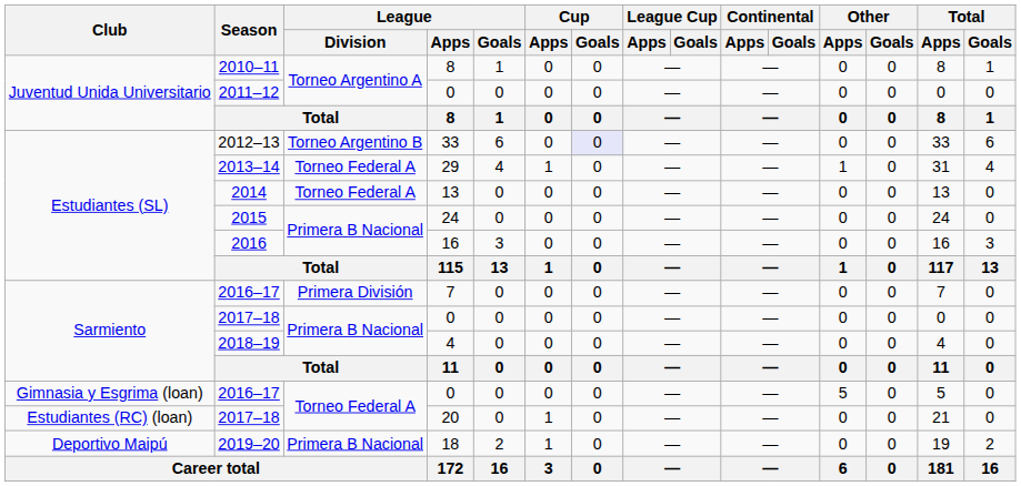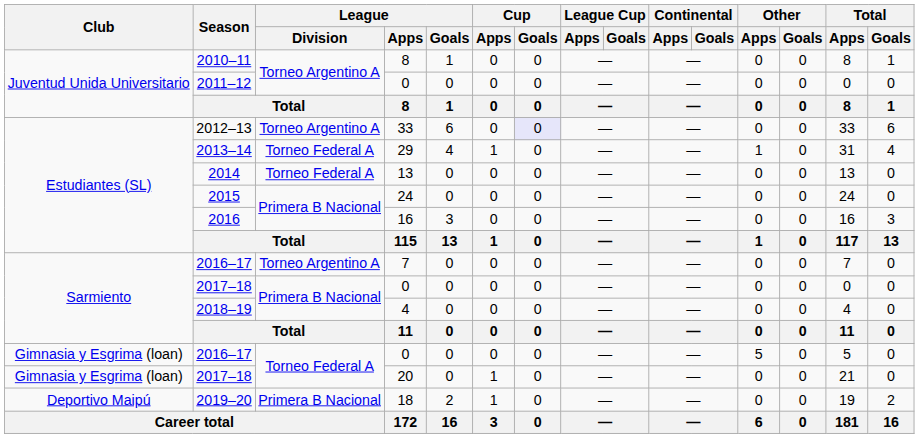 <table class="wikitable" style="text-align:center">
 <tr>
 <th rowspan="2">Club</th>
 <th rowspan="2">Season</th>
 <th colspan="3">League</th>
 <th colspan="2">Cup</th>
 <th colspan="2">League Cup</th>
 <th colspan="2">Continental</th>
 <th colspan="2">Other</th>
 <th colspan="2">Total</th>
 </tr>
 <tr>
 <th>Division</th>
 <th>Apps</th>
 <th>Goals</th>
 <th>Apps</th>
 <th>Goals</th>
 <th>Apps</th>
 <th>Goals</th>
 <th>Apps</th>
 <th>Goals</th>
 <th>Apps</th>
 <th>Goals</th>
 <th>Apps</th>
 <th>Goals</th>
 </tr>
 <tr>
 <td rowspan="3"><a href='#'>Juventud Unida Universitario</a></td>
 <td><a href='#'>2010–11</a></td>
 <td rowspan="2"><a href='#'>Torneo Argentino A</a></td>
 <td>8</td>
 <td>1</td>
 <td>0</td>
 <td>0</td>
 <td colspan="2">—</td>
 <td colspan="2">—</td>
 <td>0</td>
 <td>0</td>
 <td>8</td>
 <td>1</td>
 </tr>
 <tr>
 <td><a href='#'>2011–12</a></td>
 <td>0</td>
 <td>0</td>
 <td>0</td>
 <td>0</td>
 <td colspan="2">—</td>
 <td colspan="2">—</td>
 <td>0</td>
 <td>0</td>
 <td>0</td>
 <td>0</td>
 </tr>
 <tr>
 <th colspan="2">Total</th>
 <th>8</th>
 <th>1</th>
 <th>0</th>
 <th>0</th>
 <th colspan="2">—</th>
 <th colspan="2">—</th>
 <th>0</th>
 <th>0</th>
 <th>8</th>
 <th>1</th>
 </tr>
 <tr>
 <td rowspan="6"><a href='#'>Estudiantes (SL)</a></td>
 <td>2012–13</td>
-<td rowspan="1"><a href='#'>Torneo Argentino B</a></td>
+<td rowspan="1"><a href='#'>Torneo Argentino A</a></td>
 <td>33</td>
 <td>6</td>
 <td>0</td>
 <td style="background: lavender;">0</td>
 <td colspan="2">—</td>
 <td colspan="2">—</td>
 <td>0</td>
 <td>0</td>
 <td>33</td>
 <td>6</td>
 </tr>
 <tr>
 <td><a href='#'>2013–14</a></td>
 <td rowspan="1"><a href='#'>Torneo Federal A</a></td>
 <td>29</td>
 <td>4</td>
 <td>1</td>
 <td>0</td>
 <td colspan="2">—</td>
 <td colspan="2">—</td>
 <td>1</td>
 <td>0</td>
 <td>31</td>
 <td>4</td>
 </tr>
 <tr>
 <td><a href='#'>2014</a></td>
 <td rowspan="1"><a href='#'>Torneo Federal A</a></td>
 <td>13</td>
 <td>0</td>
 <td>0</td>
 <td>0</td>
 <td colspan="2">—</td>
 <td colspan="2">—</td>
 <td>0</td>
 <td>0</td>
 <td>13</td>
 <td>0</td>
 </tr>
 <tr>
 <td><a href='#'>2015</a></td>
 <td rowspan="2"><a href='#'>Primera B Nacional</a></td>
 <td>24</td>
 <td>0</td>
 <td>0</td>
 <td>0</td>
 <td colspan="2">—</td>
 <td colspan="2">—</td>
 <td>0</td>
 <td>0</td>
 <td>24</td>
 <td>0</td>
 </tr>
 <tr>
 <td><a href='#'>2016</a></td>
 <td>16</td>
 <td>3</td>
 <td>0</td>
 <td>0</td>
 <td colspan="2">—</td>
 <td colspan="2">—</td>
 <td>0</td>
 <td>0</td>
 <td>16</td>
 <td>3</td>
 </tr>
 <tr>
 <th colspan="2">Total</th>
 <th>115</th>
 <th>13</th>
 <th>1</th>
 <th>0</th>
 <th colspan="2">—</th>
 <th colspan="2">—</th>
 <th>1</th>
 <th>0</th>
 <th>117</th>
 <th>13</th>
 </tr>
 <tr>
 <td rowspan="4"><a href='#'>Sarmiento</a></td>
 <td><a href='#'>2016–17</a></td>
-<td rowspan="1"><a href='#'>Primera División</a></td>
+<td rowspan="1"><a href='#'>Torneo Argentino A</a></td>
 <td>7</td>
 <td>0</td>
 <td>0</td>
 <td>0</td>
 <td colspan="2">—</td>
 <td colspan="2">—</td>
 <td>0</td>
 <td>0</td>
 <td>7</td>
 <td>0</td>
 </tr>
 <tr>
 <td><a href='#'>2017–18</a></td>
 <td rowspan="2"><a href='#'>Primera B Nacional</a></td>
 <td>0</td>
 <td>0</td>
 <td>0</td>
 <td>0</td>
 <td colspan="2">—</td>
 <td colspan="2">—</td>
 <td>0</td>
 <td>0</td>
 <td>0</td>
 <td>0</td>
 </tr>
 <tr>
 <td><a href='#'>2018–19</a></td>
 <td>4</td>
 <td>0</td>
 <td>0</td>
 <td>0</td>
 <td colspan="2">—</td>
 <td colspan="2">—</td>
 <td>0</td>
 <td>0</td>
 <td>4</td>
 <td>0</td>
 </tr>
 <tr>
 <th colspan="2">Total</th>
 <th>11</th>
 <th>0</th>
 <th>0</th>
 <th>0</th>
 <th colspan="2">—</th>
 <th colspan="2">—</th>
 <th>0</th>
 <th>0</th>
 <th>11</th>
 <th>0</th>
 </tr>
 <tr>
 <td rowspan="1"><a href='#'>Gimnasia y Esgrima</a> (loan)</td>
 <td><a href='#'>2016–17</a></td>
 <td rowspan="2"><a href='#'>Torneo Federal A</a></td>
 <td>0</td>
 <td>0</td>
 <td>0</td>
 <td>0</td>
 <td colspan="2">—</td>
 <td colspan="2">—</td>
 <td>5</td>
 <td>0</td>
 <td>5</td>
 <td>0</td>
 </tr>
 <tr>
-<td rowspan="1"><a href='#'>Estudiantes (RC)</a> (loan)</td>
+<td rowspan="1"><a href='#'>Gimnasia y Esgrima</a> (loan)</td>
 <td><a href='#'>2017–18</a></td>
 <td>20</td>
 <td>0</td>
 <td>1</td>
 <td>0</td>
 <td colspan="2">—</td>
 <td colspan="2">—</td>
 <td>0</td>
 <td>0</td>
 <td>21</td>
 <td>0</td>
 </tr>
 <tr>
 <td rowspan="1"><a href='#'>Deportivo Maipú</a></td>
 <td><a href='#'>2019–20</a></td>
 <td rowspan="1"><a href='#'>Primera B Nacional</a></td>
 <td>18</td>
 <td>2</td>
 <td>1</td>
 <td>0</td>
 <td colspan="2">—</td>
 <td colspan="2">—</td>
 <td>0</td>
 <td>0</td>
 <td>19</td>
 <td>2</td>
 </tr>
 <tr>
 <th colspan="3">Career total</th>
 <th>172</th>
 <th>16</th>
 <th>3</th>
 <th>0</th>
 <th colspan="2">—</th>
 <th colspan="2">—</th>
 <th>6</th>
 <th>0</th>
 <th>181</th>
 <th>16</th>
 </tr>
 </table>
